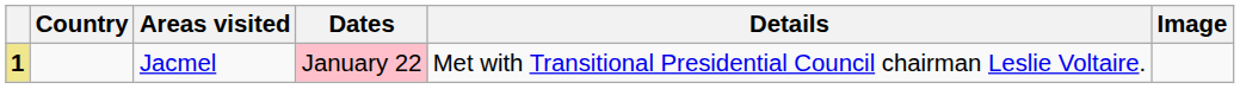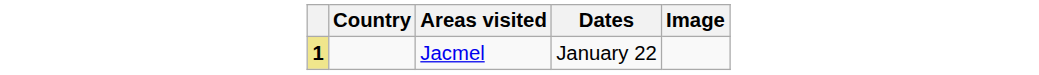 <table class="wikitable sortable" style="margin: 1em auto 1em auto">
 <tr>
 <th></th>
 <th>Country</th>
 <th>Areas visited</th>
 <th>Dates</th>
-<th class="unsortable">Details</th>
 <th class="unsortable">Image</th>
 </tr>
 <tr>
 <td style="background: khaki;"><strong>1</strong></td>
 <td></td>
 <td><a href='#'>Jacmel</a></td>
-<td style="background: pink;">January 22</td>
-<td>Met with <a href='#'>Transitional Presidential Council</a> chairman <a href='#'>Leslie Voltaire</a>.</td>
+<td>January 22</td>
 <td></td>
 </tr>
 </table>
